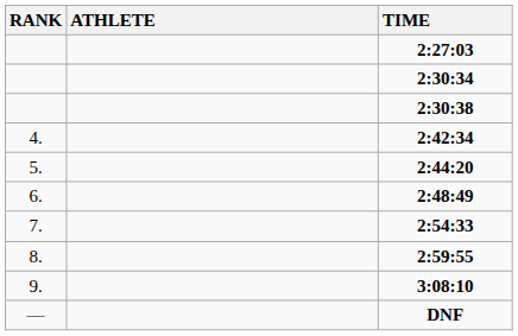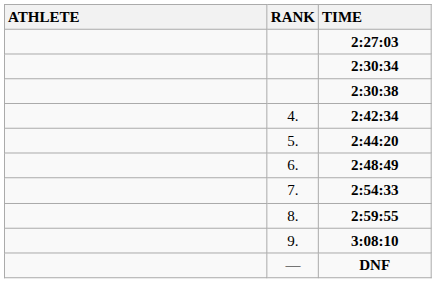 <table class="wikitable" style="font-size:95%;">
 <tr>
+<th style="text-align:left; width:17em;">ATHLETE</th>
 <th>RANK</th>
-<th style="text-align:left; width:17em;">ATHLETE</th>
 <th style="text-align:left; width:7em;">TIME</th>
 </tr>
 <tr>
+<td></td>
 <td style="text-align:center;"></td>
-<td></td>
 <td style="text-align:center;"><strong>2:27:03</strong></td>
 </tr>
 <tr>
+<td></td>
 <td style="text-align:center;"></td>
-<td></td>
 <td style="text-align:center;"><strong>2:30:34</strong></td>
 </tr>
 <tr>
+<td></td>
 <td style="text-align:center;"></td>
-<td></td>
 <td style="text-align:center;"><strong>2:30:38</strong></td>
 </tr>
 <tr>
+<td></td>
 <td style="text-align:center;">4.</td>
-<td></td>
 <td style="text-align:center;"><strong>2:42:34</strong></td>
 </tr>
 <tr>
+<td></td>
 <td style="text-align:center;">5.</td>
-<td></td>
 <td style="text-align:center;"><strong>2:44:20</strong></td>
 </tr>
 <tr>
+<td></td>
 <td style="text-align:center;">6.</td>
-<td></td>
 <td style="text-align:center;"><strong>2:48:49</strong></td>
 </tr>
 <tr>
+<td></td>
 <td style="text-align:center;">7.</td>
-<td></td>
 <td style="text-align:center;"><strong>2:54:33</strong></td>
 </tr>
 <tr>
+<td></td>
 <td style="text-align:center;">8.</td>
-<td></td>
 <td style="text-align:center;"><strong>2:59:55</strong></td>
 </tr>
 <tr>
+<td></td>
 <td style="text-align:center;">9.</td>
-<td></td>
 <td style="text-align:center;"><strong>3:08:10</strong></td>
 </tr>
 <tr>
+<td></td>
 <td style="text-align:center;">—</td>
-<td></td>
 <td style="text-align:center;"><strong>DNF</strong></td>
 </tr>
 </table>
